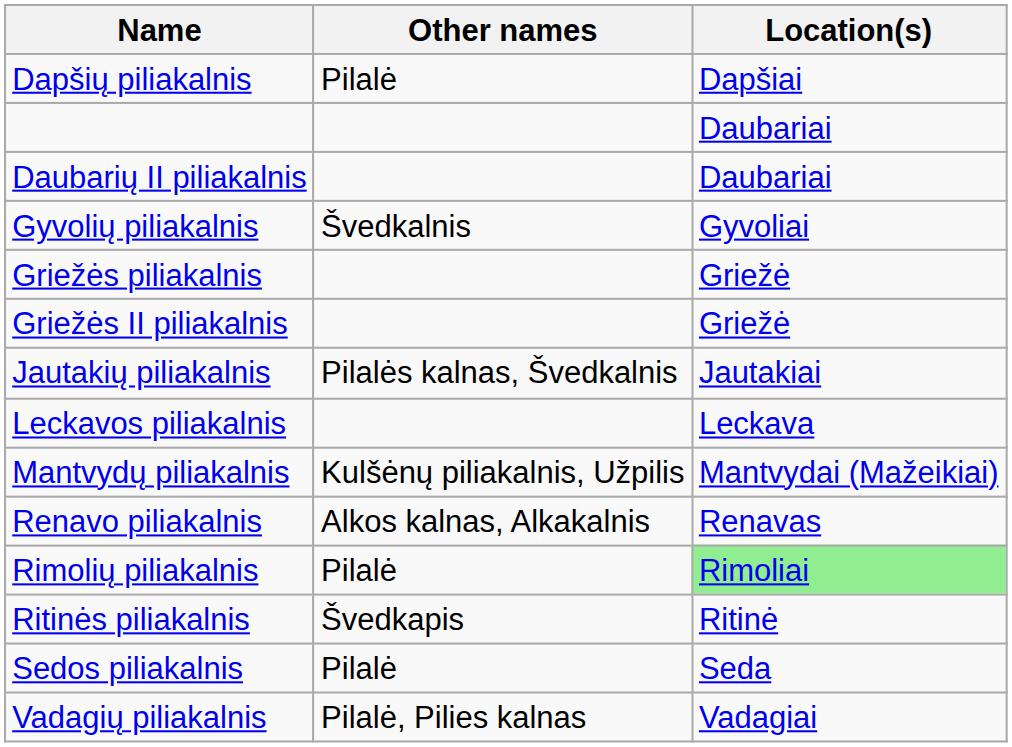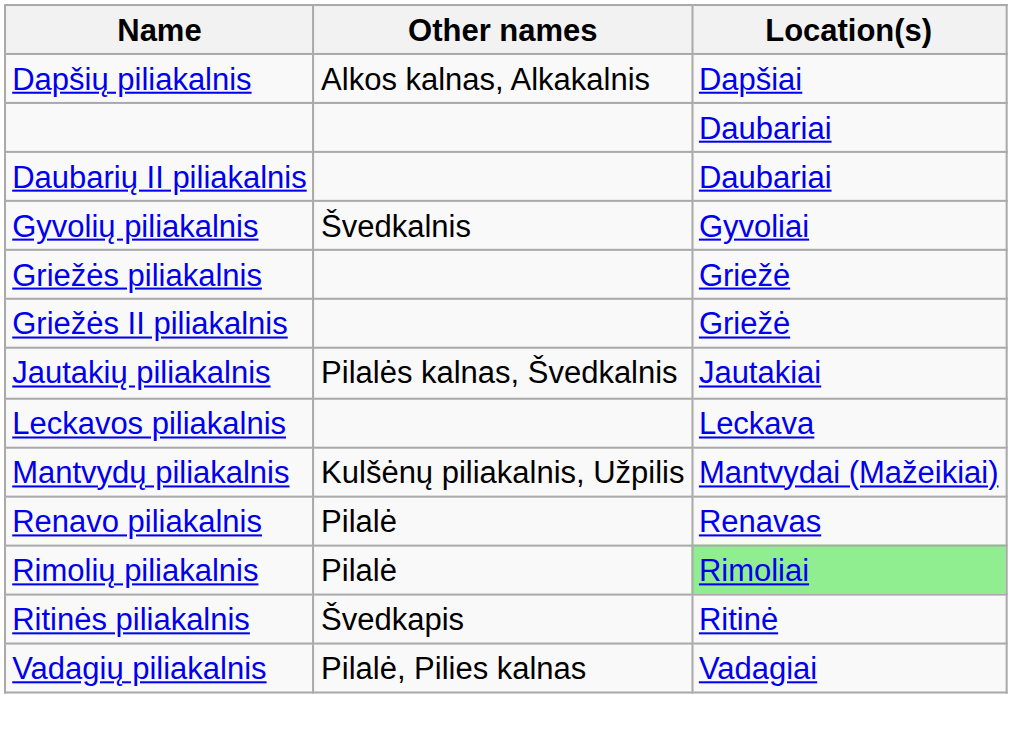 <table class="wikitable" style="font-size: 95%;">
 <tr>
 <th>Name</th>
 <th>Other names</th>
 <th>Location(s)</th>
 </tr>
 <tr>
 <td><a href='#'>Dapšių piliakalnis</a></td>
-<td>Pilalė</td>
+<td>Alkos kalnas, Alkakalnis</td>
 <td><a href='#'>Dapšiai</a></td>
 </tr>
 <tr>
 <td></td>
 <td></td>
 <td><a href='#'>Daubariai</a></td>
 </tr>
 <tr>
 <td><a href='#'>Daubarių II piliakalnis</a></td>
 <td></td>
 <td><a href='#'>Daubariai</a></td>
 </tr>
 <tr>
 <td><a href='#'>Gyvolių piliakalnis</a></td>
 <td>Švedkalnis</td>
 <td><a href='#'>Gyvoliai</a></td>
 </tr>
 <tr>
 <td><a href='#'>Griežės piliakalnis</a></td>
 <td></td>
 <td><a href='#'>Griežė</a></td>
 </tr>
 <tr>
 <td><a href='#'>Griežės II piliakalnis</a></td>
 <td></td>
 <td><a href='#'>Griežė</a></td>
 </tr>
 <tr>
 <td><a href='#'>Jautakių piliakalnis</a></td>
 <td>Pilalės kalnas, Švedkalnis</td>
 <td><a href='#'>Jautakiai</a></td>
 </tr>
 <tr>
 <td><a href='#'>Leckavos piliakalnis</a></td>
 <td></td>
 <td><a href='#'>Leckava</a></td>
 </tr>
 <tr>
 <td><a href='#'>Mantvydų piliakalnis</a></td>
 <td>Kulšėnų piliakalnis, Užpilis</td>
 <td><a href='#'>Mantvydai (Mažeikiai)</a></td>
 </tr>
 <tr>
 <td><a href='#'>Renavo piliakalnis</a></td>
-<td>Alkos kalnas, Alkakalnis</td>
+<td>Pilalė</td>
 <td><a href='#'>Renavas</a></td>
 </tr>
 <tr>
 <td><a href='#'>Rimolių piliakalnis</a></td>
 <td>Pilalė</td>
 <td style="background: lightgreen;"><a href='#'>Rimoliai</a></td>
 </tr>
 <tr>
 <td><a href='#'>Ritinės piliakalnis</a></td>
 <td>Švedkapis</td>
 <td><a href='#'>Ritinė</a></td>
 </tr>
 <tr>
-<td><a href='#'>Sedos piliakalnis</a></td>
-<td>Pilalė</td>
-<td><a href='#'>Seda</a></td>
-</tr>
-<tr>
 <td><a href='#'>Vadagių piliakalnis</a></td>
 <td>Pilalė, Pilies kalnas</td>
 <td><a href='#'>Vadagiai</a></td>
 </tr>
 </table>
